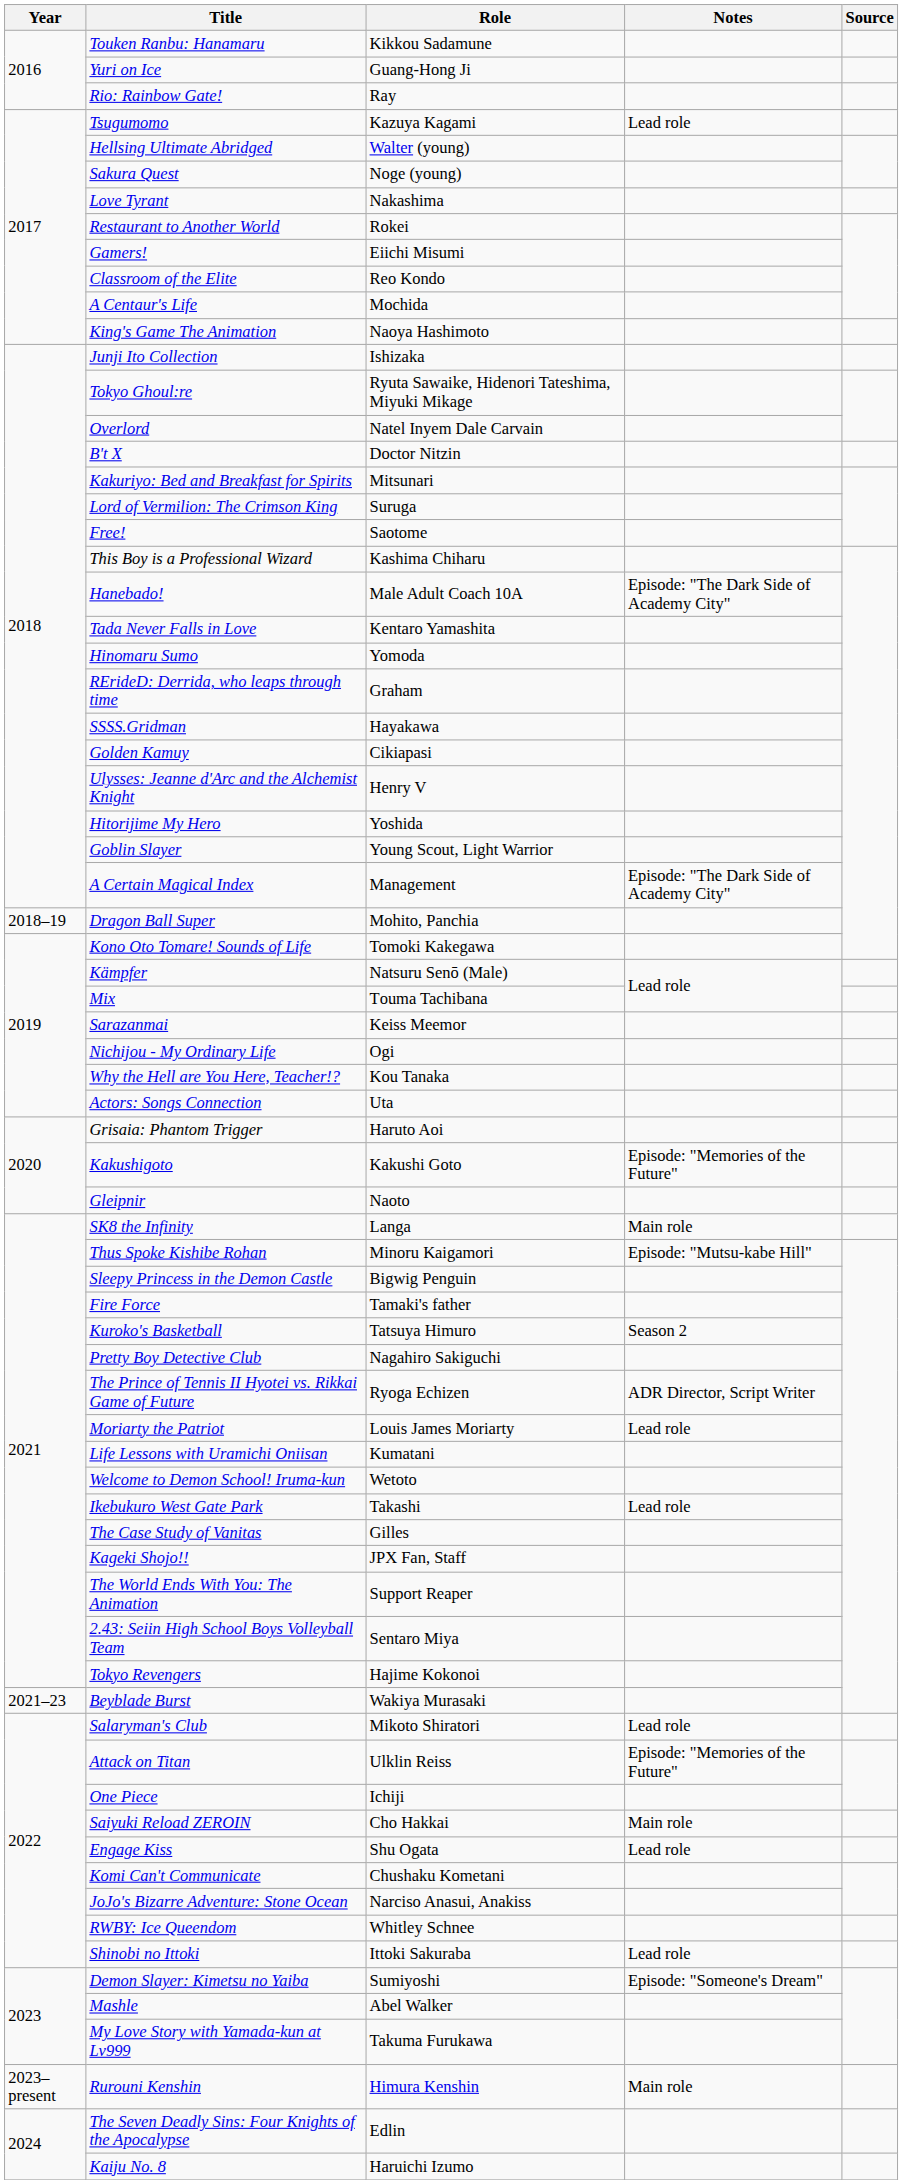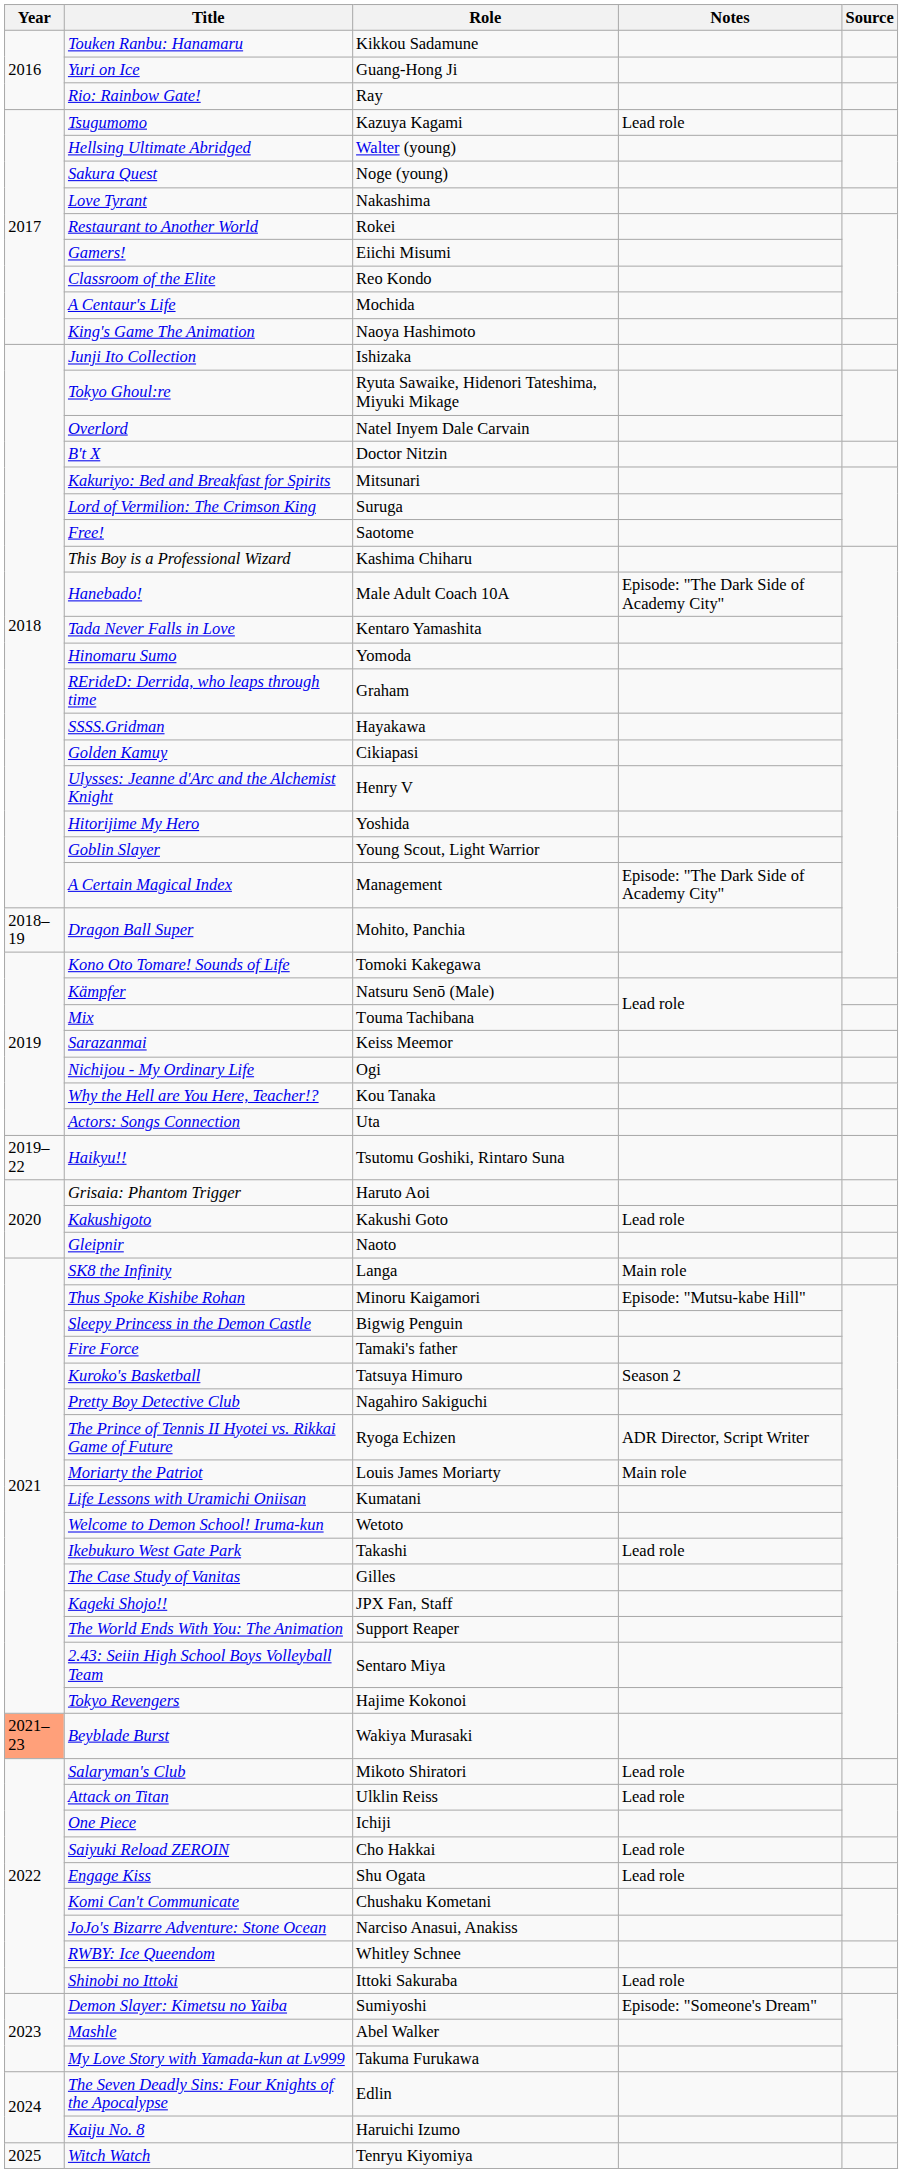 <table class="wikitable sortable plainrowheaders">
 <tr>
 <th>Year</th>
 <th>Title</th>
 <th>Role</th>
 <th class="unsortable">Notes</th>
 <th class="unsortable">Source</th>
 </tr>
 <tr>
 <td rowspan="3">2016</td>
 <td><em><a href='#'>Touken Ranbu: Hanamaru</a></em></td>
 <td>Kikkou Sadamune</td>
 <td></td>
 <td></td>
 </tr>
 <tr>
 <td><em><a href='#'>Yuri on Ice</a></em></td>
 <td>Guang-Hong Ji</td>
 <td></td>
 <td></td>
 </tr>
 <tr>
 <td><em><a href='#'>Rio: Rainbow Gate!</a></em></td>
 <td>Ray</td>
 <td></td>
 <td></td>
 </tr>
 <tr>
 <td rowspan="9">2017</td>
 <td><em><a href='#'>Tsugumomo</a></em></td>
 <td>Kazuya Kagami</td>
 <td>Lead role</td>
 <td></td>
 </tr>
 <tr>
 <td><em><a href='#'>Hellsing Ultimate Abridged</a></em></td>
 <td><a href='#'>Walter</a> (young)</td>
 <td></td>
 <td rowspan="2"></td>
 </tr>
 <tr>
 <td><em><a href='#'>Sakura Quest</a></em></td>
 <td>Noge (young)</td>
 <td></td>
 </tr>
 <tr>
 <td><em><a href='#'>Love Tyrant</a></em></td>
 <td>Nakashima</td>
 <td></td>
 <td></td>
 </tr>
 <tr>
 <td><em><a href='#'>Restaurant to Another World</a></em></td>
 <td>Rokei</td>
 <td></td>
 <td rowspan="4"></td>
 </tr>
 <tr>
 <td><em><a href='#'>Gamers!</a></em></td>
 <td>Eiichi Misumi</td>
 <td></td>
 </tr>
 <tr>
 <td><em><a href='#'>Classroom of the Elite</a></em></td>
 <td>Reo Kondo</td>
 <td></td>
 </tr>
 <tr>
 <td><em><a href='#'>A Centaur's Life</a></em></td>
 <td>Mochida</td>
 <td></td>
 </tr>
 <tr>
 <td><em><a href='#'>King's Game The Animation</a></em></td>
 <td>Naoya Hashimoto</td>
 <td></td>
 <td></td>
 </tr>
 <tr>
 <td rowspan="18">2018</td>
 <td><em><a href='#'>Junji Ito Collection</a></em></td>
 <td>Ishizaka</td>
 <td></td>
 <td></td>
 </tr>
 <tr>
 <td><em><a href='#'>Tokyo Ghoul:re</a></em></td>
 <td>Ryuta Sawaike, Hidenori Tateshima, Miyuki Mikage</td>
 <td></td>
 <td rowspan="2"></td>
 </tr>
 <tr>
 <td><em><a href='#'>Overlord</a></em></td>
 <td>Natel Inyem Dale Carvain</td>
 <td></td>
 </tr>
 <tr>
 <td><em><a href='#'>B't X</a></em></td>
 <td>Doctor Nitzin</td>
 <td></td>
 <td></td>
 </tr>
 <tr>
 <td><em><a href='#'>Kakuriyo: Bed and Breakfast for Spirits</a></em></td>
 <td>Mitsunari</td>
 <td></td>
 <td rowspan="3"></td>
 </tr>
 <tr>
 <td><em><a href='#'>Lord of Vermilion: The Crimson King</a></em></td>
 <td>Suruga</td>
 <td></td>
 </tr>
 <tr>
 <td><em><a href='#'>Free!</a></em></td>
 <td>Saotome</td>
 <td></td>
 </tr>
 <tr>
 <td><em>This Boy is a Professional Wizard</em></td>
 <td>Kashima Chiharu</td>
 <td></td>
 <td rowspan="13"></td>
 </tr>
 <tr>
 <td><em><a href='#'>Hanebado!</a></em></td>
 <td>Male Adult Coach 10A</td>
 <td>Episode: "The Dark Side of Academy City"</td>
 </tr>
 <tr>
 <td><em><a href='#'>Tada Never Falls in Love</a></em></td>
 <td>Kentaro Yamashita</td>
 <td></td>
 </tr>
 <tr>
 <td><em><a href='#'>Hinomaru Sumo</a></em></td>
 <td>Yomoda</td>
 <td></td>
 </tr>
 <tr>
 <td><em><a href='#'>RErideD: Derrida, who leaps through time</a></em></td>
 <td>Graham</td>
 <td></td>
 </tr>
 <tr>
 <td><em><a href='#'>SSSS.Gridman</a></em></td>
 <td>Hayakawa</td>
 <td></td>
 </tr>
 <tr>
 <td><em><a href='#'>Golden Kamuy</a></em></td>
 <td>Cikiapasi</td>
 <td></td>
 </tr>
 <tr>
 <td><em><a href='#'>Ulysses: Jeanne d'Arc and the Alchemist Knight</a></em></td>
 <td>Henry V</td>
 <td></td>
 </tr>
 <tr>
 <td><em><a href='#'>Hitorijime My Hero</a></em></td>
 <td>Yoshida</td>
 <td></td>
 </tr>
 <tr>
 <td><em><a href='#'>Goblin Slayer</a></em></td>
 <td>Young Scout, Light Warrior</td>
 <td></td>
 </tr>
 <tr>
 <td><em><a href='#'>A Certain Magical Index</a></em></td>
 <td>Management</td>
 <td>Episode: "The Dark Side of Academy City"</td>
 </tr>
 <tr>
 <td>2018–19</td>
 <td><em><a href='#'>Dragon Ball Super</a></em></td>
 <td>Mohito, Panchia</td>
 <td></td>
 </tr>
 <tr>
 <td rowspan="7">2019</td>
 <td><em><a href='#'>Kono Oto Tomare! Sounds of Life</a></em></td>
 <td>Tomoki Kakegawa</td>
 <td></td>
 </tr>
 <tr>
 <td><em><a href='#'>Kämpfer</a></em></td>
 <td>Natsuru Senō (Male)</td>
 <td rowspan="2">Lead role</td>
 <td></td>
 </tr>
 <tr>
 <td><em><a href='#'>Mix</a></em></td>
 <td>Tоuma Tachibana</td>
 <td></td>
 </tr>
 <tr>
 <td><em><a href='#'>Sarazanmai</a></em></td>
 <td>Keiss Meemor</td>
 <td></td>
 <td></td>
 </tr>
 <tr>
 <td><em><a href='#'>Nichijou - My Ordinary Life</a></em></td>
 <td>Ogi</td>
 <td></td>
 <td></td>
 </tr>
 <tr>
 <td><em><a href='#'>Why the Hell are You Here, Teacher!?</a></em></td>
 <td>Kou Tanaka</td>
 <td></td>
 <td></td>
 </tr>
 <tr>
 <td><em><a href='#'>Actors: Songs Connection</a></em></td>
 <td>Uta</td>
 <td></td>
 <td></td>
 </tr>
 <tr>
+<td>2019–22</td>
+<td><em><a href='#'>Haikyu!!</a></em></td>
+<td>Tsutomu Goshiki, Rintaro Suna</td>
+<td></td>
+<td></td>
+</tr>
+<tr>
 <td rowspan="3">2020</td>
 <td><em>Grisaia: Phantom Trigger</em></td>
 <td>Haruto Aoi</td>
 <td></td>
 <td></td>
 </tr>
 <tr>
 <td><em><a href='#'>Kakushigoto</a></em></td>
 <td>Kakushi Goto</td>
-<td>Episode: "Memories of the Future"</td>
+<td>Lead role</td>
 <td></td>
 </tr>
 <tr>
 <td><em><a href='#'>Gleipnir</a></em></td>
 <td>Naoto</td>
 <td></td>
 <td></td>
 </tr>
 <tr>
 <td rowspan="16">2021</td>
 <td><em><a href='#'>SK8 the Infinity</a></em></td>
 <td>Langa</td>
 <td>Main role</td>
 <td></td>
 </tr>
 <tr>
 <td><em><a href='#'>Thus Spoke Kishibe Rohan</a></em></td>
 <td>Minoru Kaigamori</td>
 <td>Episode: "Mutsu-kabe Hill"</td>
 <td rowspan="16"></td>
 </tr>
 <tr>
 <td><em><a href='#'>Sleepy Princess in the Demon Castle</a></em></td>
 <td>Bigwig Penguin</td>
 <td></td>
 </tr>
 <tr>
 <td><em><a href='#'>Fire Force</a></em></td>
 <td>Tamaki's father</td>
 <td></td>
 </tr>
 <tr>
 <td><em><a href='#'>Kuroko's Basketball</a></em></td>
 <td>Tatsuya Himuro</td>
 <td>Season 2</td>
 </tr>
 <tr>
 <td><em><a href='#'>Pretty Boy Detective Club</a></em></td>
 <td>Nagahiro Sakiguchi</td>
 <td></td>
 </tr>
 <tr>
 <td><em><a href='#'>The Prince of Tennis II Hyotei vs. Rikkai Game of Future</a></em></td>
 <td>Ryoga Echizen</td>
 <td>ADR Director, Script Writer</td>
 </tr>
 <tr>
 <td><em><a href='#'>Moriarty the Patriot</a></em></td>
 <td>Louis James Moriarty</td>
-<td>Lead role</td>
+<td>Main role</td>
 </tr>
 <tr>
 <td><em><a href='#'>Life Lessons with Uramichi Oniisan</a></em></td>
 <td>Kumatani</td>
 <td></td>
 </tr>
 <tr>
 <td><em><a href='#'>Welcome to Demon School! Iruma-kun</a></em></td>
 <td>Wetoto</td>
 <td></td>
 </tr>
 <tr>
 <td><em><a href='#'>Ikebukuro West Gate Park</a></em></td>
 <td>Takashi</td>
 <td>Lead role</td>
 </tr>
 <tr>
 <td><em><a href='#'>The Case Study of Vanitas</a></em></td>
 <td>Gilles</td>
 <td></td>
 </tr>
 <tr>
 <td><em><a href='#'>Kageki Shojo!!</a></em></td>
 <td>JPX Fan, Staff</td>
 <td></td>
 </tr>
 <tr>
 <td><em><a href='#'>The World Ends With You: The Animation</a></em></td>
 <td>Support Reaper</td>
 <td></td>
 </tr>
 <tr>
 <td><em><a href='#'>2.43: Seiin High School Boys Volleyball Team</a></em></td>
 <td>Sentaro Miya</td>
 <td></td>
 </tr>
 <tr>
 <td><em><a href='#'>Tokyo Revengers</a></em></td>
 <td>Hajime Kokonoi</td>
 <td></td>
 </tr>
 <tr>
-<td>2021–23</td>
+<td style="background: lightsalmon;">2021–23</td>
 <td><em><a href='#'>Beyblade Burst</a></em></td>
 <td>Wakiya Murasaki</td>
 <td></td>
 </tr>
 <tr>
 <td rowspan="9">2022</td>
 <td><em><a href='#'>Salaryman's Club</a></em></td>
 <td>Mikoto Shiratori</td>
 <td>Lead role</td>
 <td></td>
 </tr>
 <tr>
 <td><em><a href='#'>Attack on Titan</a></em></td>
 <td>Ulklin Reiss</td>
-<td>Episode: "Memories of the Future"</td>
+<td>Lead role</td>
 <td rowspan="2"></td>
 </tr>
 <tr>
 <td><em><a href='#'>One Piece</a></em></td>
 <td>Ichiji</td>
 <td></td>
 </tr>
 <tr>
 <td><em><a href='#'>Saiyuki Reload ZEROIN</a></em></td>
 <td>Cho Hakkai</td>
-<td>Main role</td>
+<td>Lead role</td>
 <td></td>
 </tr>
 <tr>
 <td><em><a href='#'>Engage Kiss</a></em></td>
 <td>Shu Ogata</td>
 <td>Lead role</td>
 <td></td>
 </tr>
 <tr>
 <td><em><a href='#'>Komi Can't Communicate</a></em></td>
 <td>Chushaku Kometani</td>
 <td></td>
 <td rowspan="2"></td>
 </tr>
 <tr>
 <td><em><a href='#'>JoJo's Bizarre Adventure: Stone Ocean</a></em></td>
 <td>Narciso Anasui, Anakiss</td>
 <td></td>
 </tr>
 <tr>
 <td><em><a href='#'>RWBY: Ice Queendom</a></em></td>
 <td>Whitley Schnee</td>
 <td></td>
 <td></td>
 </tr>
 <tr>
 <td><em><a href='#'>Shinobi no Ittoki</a></em></td>
 <td>Ittoki Sakuraba</td>
 <td>Lead role</td>
 <td></td>
 </tr>
 <tr>
 <td rowspan="3">2023</td>
 <td><em><a href='#'>Demon Slayer: Kimetsu no Yaiba</a></em></td>
 <td>Sumiyoshi</td>
 <td>Episode: "Someone's Dream"</td>
 <td rowspan="3"></td>
 </tr>
 <tr>
 <td><em><a href='#'>Mashle</a></em></td>
 <td>Abel Walker</td>
 <td></td>
 </tr>
 <tr>
 <td><em><a href='#'>My Love Story with Yamada-kun at Lv999</a></em></td>
 <td>Takuma Furukawa</td>
 <td></td>
 </tr>
 <tr>
-<td>2023–present</td>
-<td><em><a href='#'>Rurouni Kenshin</a></em></td>
-<td><a href='#'>Himura Kenshin</a></td>
-<td>Main role</td>
-<td></td>
-</tr>
-<tr>
 <td rowspan="2">2024</td>
 <td><em><a href='#'>The Seven Deadly Sins: Four Knights of the Apocalypse</a></em></td>
 <td>Edlin</td>
 <td></td>
 <td></td>
 </tr>
 <tr>
 <td><em><a href='#'>Kaiju No. 8</a></em></td>
 <td>Haruichi Izumo</td>
 <td></td>
 <td></td>
 </tr>
+<tr>
+<td>2025</td>
+<td><em><a href='#'>Witch Watch</a></em></td>
+<td>Tenryu Kiyomiya</td>
+<td></td>
+<td></td>
+</tr>
 </table>
